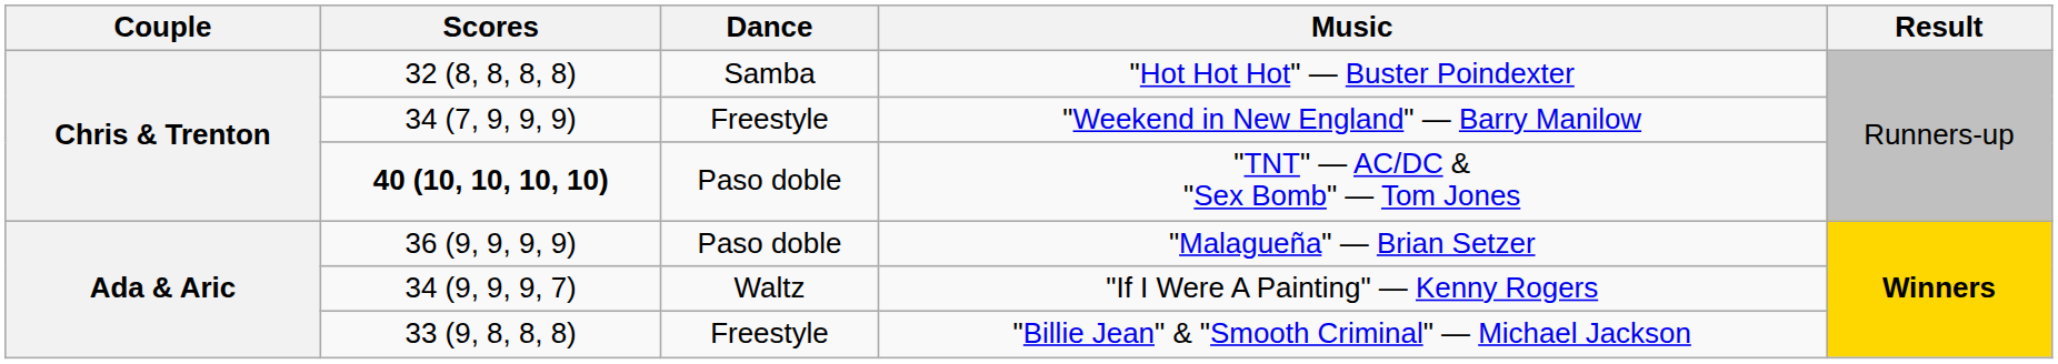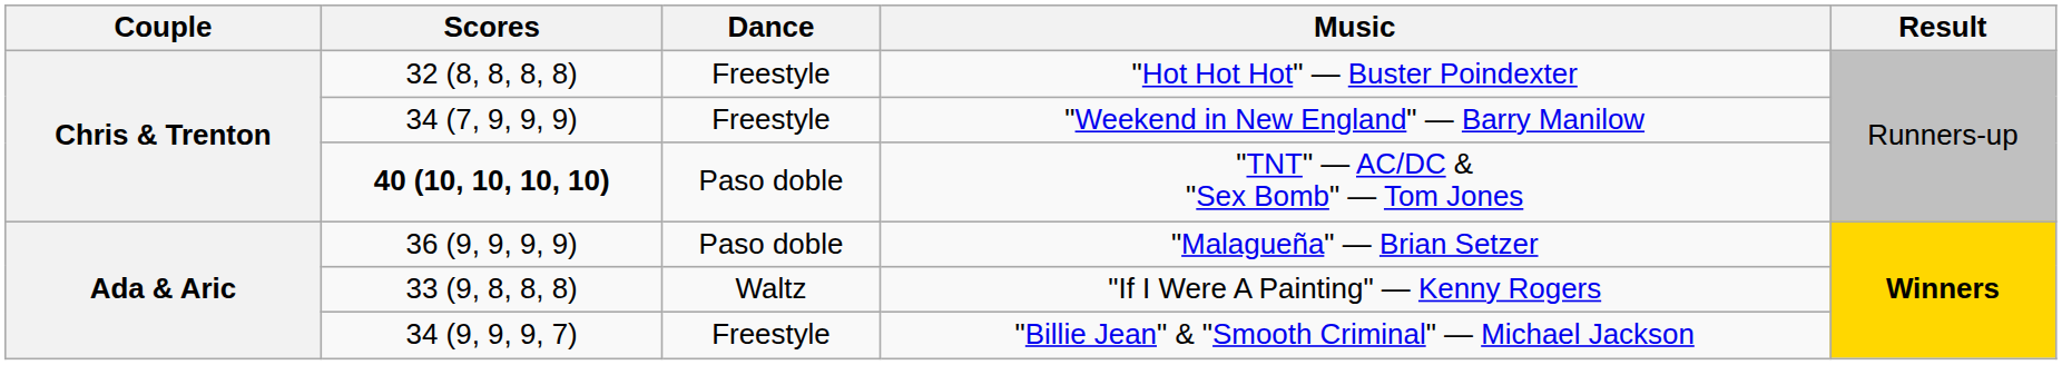 <table class="wikitable sortable" style="text-align:center; width: 90%">
 <tr>
 <th scope="col">Couple</th>
 <th scope="col">Scores</th>
 <th scope="col" class="unsortable">Dance</th>
 <th scope="col" class="unsortable">Music</th>
 <th scope="col" class="unsortable">Result</th>
 </tr>
 <tr>
 <th scope="row" rowspan=3>Chris & Trenton</th>
 <td>32 (8, 8, 8, 8)</td>
-<td>Samba</td>
+<td>Freestyle</td>
 <td>"<a href='#'>Hot Hot Hot</a>" — <a href='#'>Buster Poindexter</a></td>
 <td rowspan=3 bgcolor="silver">Runners-up</td>
 </tr>
 <tr>
 <td>34 (7, 9, 9, 9)</td>
 <td>Freestyle</td>
 <td>"<a href='#'>Weekend in New England</a>" — <a href='#'>Barry Manilow</a></td>
 </tr>
 <tr>
 <td><strong>40 (10, 10, 10, 10)</strong></td>
 <td>Paso doble</td>
 <td>"<a href='#'>TNT</a>" — <a href='#'>AC/DC</a> &<br>"<a href='#'>Sex Bomb</a>" — <a href='#'>Tom Jones</a></td>
 </tr>
 <tr>
 <th scope="row" rowspan=3>Ada & Aric</th>
 <td>36 (9, 9, 9, 9)</td>
 <td>Paso doble</td>
 <td>"<a href='#'>Malagueña</a>" — <a href='#'>Brian Setzer</a></td>
 <td rowspan=3 bgcolor="gold"><strong>Winners</strong></td>
 </tr>
 <tr>
-<td>34 (9, 9, 9, 7)</td>
+<td>33 (9, 8, 8, 8)</td>
 <td>Waltz</td>
 <td>"If I Were A Painting" — <a href='#'>Kenny Rogers</a></td>
 </tr>
 <tr>
-<td>33 (9, 8, 8, 8)</td>
+<td>34 (9, 9, 9, 7)</td>
 <td>Freestyle</td>
 <td>"<a href='#'>Billie Jean</a>" & "<a href='#'>Smooth Criminal</a>" — <a href='#'>Michael Jackson</a></td>
 </tr>
 </table>
